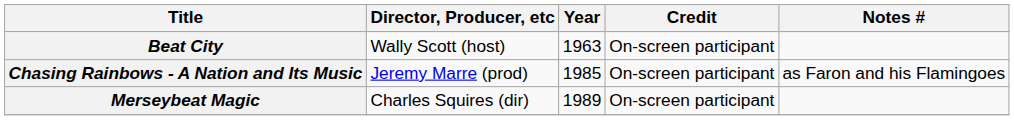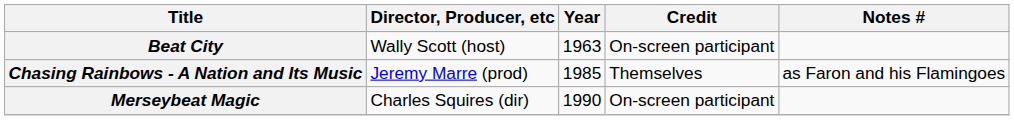 <table class="wikitable plainrowheaders sortable">
 <tr>
 <th scope="col" class="unsortable">Title</th>
 <th scope="col">Director, Producer, etc</th>
 <th scope="col">Year</th>
 <th scope="col">Credit</th>
 <th scope="col" class="unsortable">Notes #</th>
 </tr>
 <tr>
 <th scope="row"><em>Beat City</em></th>
 <td>Wally Scott (host)</td>
 <td>1963</td>
 <td>On-screen participant</td>
 <td></td>
 </tr>
 <tr>
 <th scope="row"><em>Chasing Rainbows - A Nation and Its Music</em></th>
 <td><a href='#'>Jeremy Marre</a> (prod)</td>
 <td>1985</td>
-<td>On-screen participant</td>
+<td>Themselves</td>
 <td>as Faron and his Flamingoes</td>
 </tr>
 <tr>
 <th scope="row"><em>Merseybeat Magic</em></th>
 <td>Charles Squires (dir)</td>
-<td>1989</td>
+<td>1990</td>
 <td>On-screen participant</td>
 <td></td>
 </tr>
 <tr>
 </tr>
 </table>
